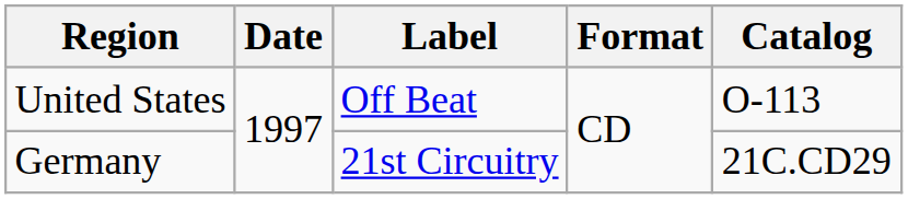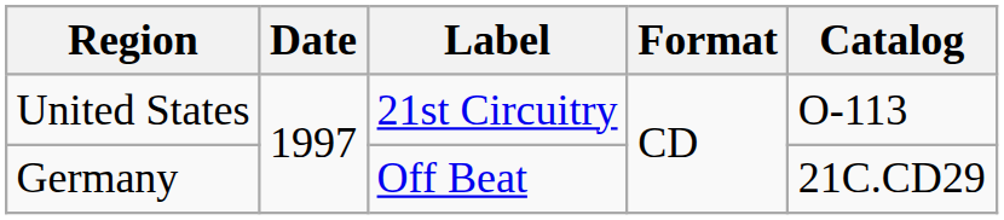 <table class="wikitable">
 <tr>
 <th>Region</th>
 <th>Date</th>
 <th>Label</th>
 <th>Format</th>
 <th>Catalog</th>
 </tr>
 <tr>
 <td>United States</td>
 <td rowspan="2">1997</td>
-<td><a href='#'>Off Beat</a></td>
+<td><a href='#'>21st Circuitry</a></td>
 <td rowspan="2">CD</td>
 <td>O-113</td>
 </tr>
 <tr>
 <td>Germany</td>
-<td><a href='#'>21st Circuitry</a></td>
+<td><a href='#'>Off Beat</a></td>
 <td>21C.CD29</td>
 </tr>
 </table>
